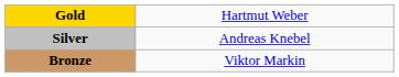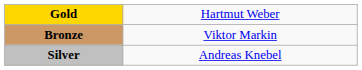 <table class="wikitable" style="text-align:center; " width="35%">
 <tr>
 <td bgcolor="gold"><strong>Gold</strong></td>
 <td><a href='#'>Hartmut Weber</a><br>  <small><em></em></small></td>
 </tr>
 <tr>
+<td bgcolor="CC9966"><strong>Bronze</strong></td>
+<td><a href='#'>Viktor Markin</a><br>  <small><em></em></small></td>
+</tr>
+<tr>
 <td bgcolor="silver"><strong>Silver</strong></td>
 <td><a href='#'>Andreas Knebel</a><br>  <small><em></em></small></td>
 </tr>
-<tr>
-<td bgcolor="CC9966"><strong>Bronze</strong></td>
-<td><a href='#'>Viktor Markin</a><br>  <small><em></em></small></td>
-</tr>
 </table>
